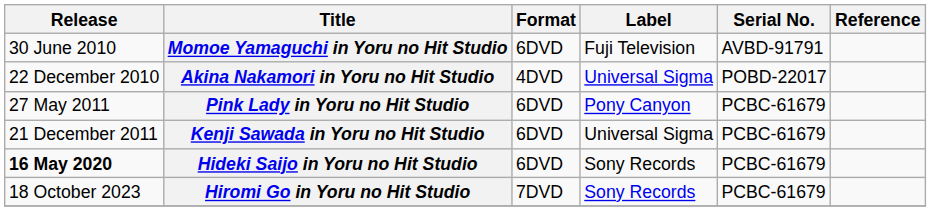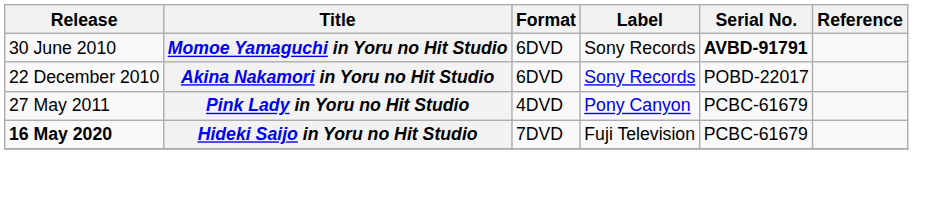 <table class="wikitable sortable" style="font-size:small">
 <tr>
 <th>Release</th>
 <th>Title</th>
 <th>Format</th>
 <th>Label</th>
 <th>Serial No.</th>
 <th>Reference</th>
 </tr>
 <tr>
 <td>30 June 2010</td>
 <th><em><a href='#'>Momoe Yamaguchi</a> in Yoru no Hit Studio</em></th>
 <td>6DVD</td>
-<td>Fuji Television</td>
-<td>AVBD-91791</td>
+<td>Sony Records</td>
+<td><strong>AVBD-91791</strong></td>
 <td></td>
 </tr>
 <tr>
 <td>22 December 2010</td>
 <th><em><a href='#'>Akina Nakamori</a> in Yoru no Hit Studio</em></th>
-<td>4DVD</td>
-<td><a href='#'>Universal Sigma</a></td>
+<td>6DVD</td>
+<td><a href='#'>Sony Records</a></td>
 <td>POBD-22017</td>
 <td></td>
 </tr>
 <tr>
 <td>27 May 2011</td>
 <th><em><a href='#'>Pink Lady</a> in Yoru no Hit Studio</em></th>
-<td>6DVD</td>
+<td>4DVD</td>
 <td><a href='#'>Pony Canyon</a></td>
-<td>PCBC-61679</td>
-<td></td>
-</tr>
-<tr>
-<td>21 December 2011</td>
-<th><em><a href='#'>Kenji Sawada</a> in Yoru no Hit Studio</em></th>
-<td>6DVD</td>
-<td>Universal Sigma</td>
 <td>PCBC-61679</td>
 <td></td>
 </tr>
 <tr>
 <td><strong>16 May 2020</strong></td>
 <th><em><a href='#'>Hideki Saijo</a> in Yoru no Hit Studio</em></th>
-<td>6DVD</td>
-<td>Sony Records</td>
-<td>PCBC-61679</td>
-<td></td>
-</tr>
-<tr>
-<td>18 October 2023</td>
-<th><em><a href='#'>Hiromi Go</a> in Yoru no Hit Studio</em></th>
 <td>7DVD</td>
-<td><a href='#'>Sony Records</a></td>
+<td>Fuji Television</td>
 <td>PCBC-61679</td>
 <td></td>
 </tr>
 <tr>
 </tr>
 </table>
